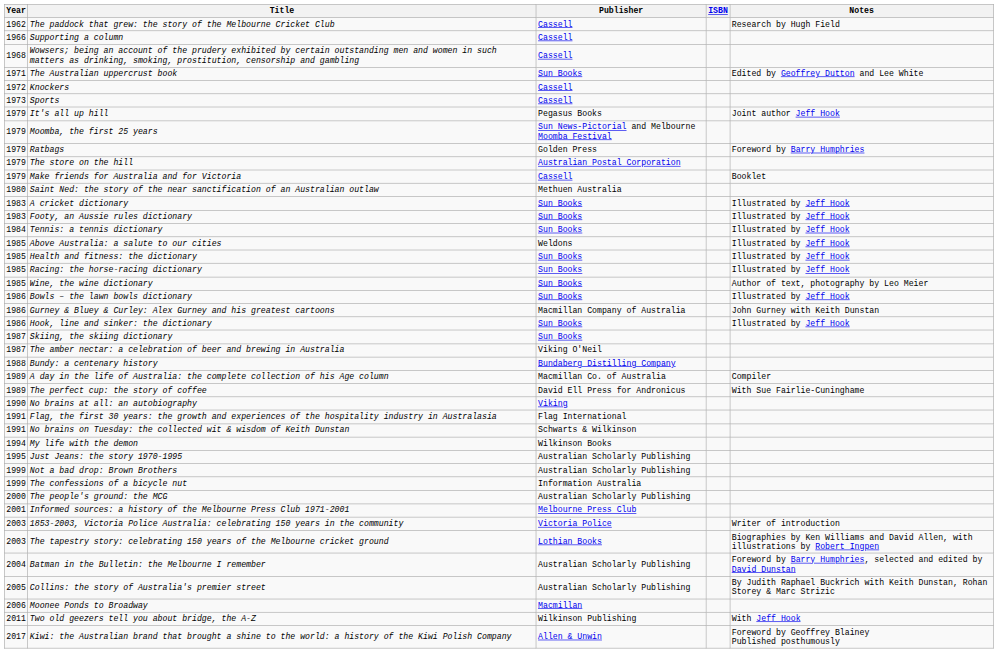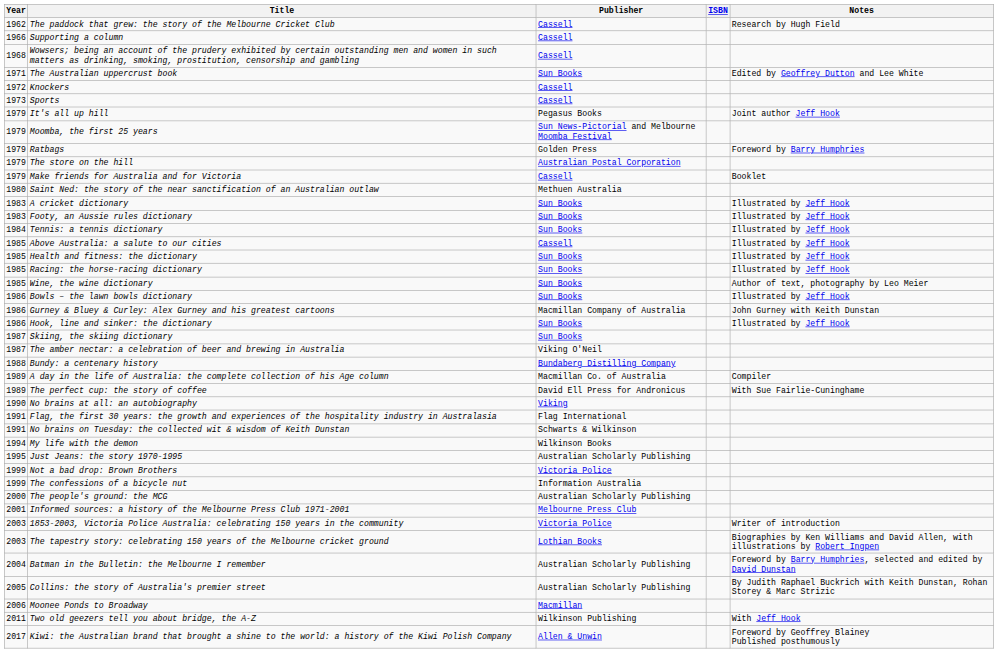 <table class="wikitable sortable">
 <tr>
 <th><strong>Year</strong></th>
 <th><strong>Title</strong></th>
 <th><strong>Publisher</strong></th>
 <th><strong><a href='#'>ISBN</a></strong></th>
 <th><strong>Notes</strong></th>
 </tr>
 <tr>
 <td>1962</td>
 <td><em>The paddock that grew: the story of the Melbourne Cricket Club</em></td>
 <td><a href='#'>Cassell</a></td>
 <td></td>
 <td>Research by Hugh Field</td>
 </tr>
 <tr>
 <td>1966</td>
 <td><em>Supporting a column</em></td>
 <td><a href='#'>Cassell</a></td>
 <td></td>
 <td></td>
 </tr>
 <tr>
 <td>1968</td>
 <td><em>Wowsers; being an account of the prudery exhibited by certain outstanding men and women in such matters as drinking, smoking, prostitution, censorship and gambling</em></td>
 <td><a href='#'>Cassell</a></td>
 <td></td>
 <td></td>
 </tr>
 <tr>
 <td>1971</td>
 <td><em>The Australian uppercrust book</em></td>
 <td><a href='#'>Sun Books</a></td>
 <td></td>
 <td>Edited by <a href='#'>Geoffrey Dutton</a> and Lee White</td>
 </tr>
 <tr>
 <td>1972</td>
 <td><em>Knockers</em></td>
 <td><a href='#'>Cassell</a></td>
 <td></td>
 <td></td>
 </tr>
 <tr>
 <td>1973</td>
 <td><em>Sports</em></td>
 <td><a href='#'>Cassell</a></td>
 <td></td>
 <td></td>
 </tr>
 <tr>
 <td>1979</td>
 <td><em>It's all up hill</em></td>
 <td>Pegasus Books</td>
 <td></td>
 <td>Joint author <a href='#'>Jeff Hook</a></td>
 </tr>
 <tr>
 <td>1979</td>
 <td><em>Moomba, the first 25 years</em></td>
 <td><a href='#'>Sun News-Pictorial</a> and Melbourne <a href='#'>Moomba Festival</a></td>
 <td></td>
 <td></td>
 </tr>
 <tr>
 <td>1979</td>
 <td><em>Ratbags</em></td>
 <td>Golden Press</td>
 <td></td>
 <td>Foreword by <a href='#'>Barry Humphries</a></td>
 </tr>
 <tr>
 <td>1979</td>
 <td><em>The store on the hill</em></td>
 <td><a href='#'>Australian Postal Corporation</a></td>
 <td></td>
 <td></td>
 </tr>
 <tr>
 <td>1979</td>
 <td><em>Make friends for Australia and for Victoria</em></td>
 <td><a href='#'>Cassell</a></td>
 <td></td>
 <td>Booklet</td>
 </tr>
 <tr>
 <td>1980</td>
 <td><em>Saint Ned: the story of the near sanctification of an Australian outlaw</em></td>
 <td>Methuen Australia</td>
 <td></td>
 <td></td>
 </tr>
 <tr>
 <td>1983</td>
 <td><em>A cricket dictionary</em></td>
 <td><a href='#'>Sun Books</a></td>
 <td></td>
 <td>Illustrated by <a href='#'>Jeff Hook</a></td>
 </tr>
 <tr>
 <td>1983</td>
 <td><em>Footy, an Aussie rules dictionary</em></td>
 <td><a href='#'>Sun Books</a></td>
 <td></td>
 <td>Illustrated by <a href='#'>Jeff Hook</a></td>
 </tr>
 <tr>
 <td>1984</td>
 <td><em>Tennis: a tennis dictionary</em></td>
 <td><a href='#'>Sun Books</a></td>
 <td></td>
 <td>Illustrated by <a href='#'>Jeff Hook</a></td>
 </tr>
 <tr>
 <td>1985</td>
 <td><em>Above Australia: a salute to our cities</em></td>
-<td>Weldons</td>
+<td><a href='#'>Cassell</a></td>
 <td></td>
 <td>Illustrated by <a href='#'>Jeff Hook</a></td>
 </tr>
 <tr>
 <td>1985</td>
 <td><em>Health and fitness: the dictionary</em></td>
 <td><a href='#'>Sun Books</a></td>
 <td></td>
 <td>Illustrated by <a href='#'>Jeff Hook</a></td>
 </tr>
 <tr>
 <td>1985</td>
 <td><em>Racing: the horse-racing dictionary</em></td>
 <td><a href='#'>Sun Books</a></td>
 <td></td>
 <td>Illustrated by <a href='#'>Jeff Hook</a></td>
 </tr>
 <tr>
 <td>1985</td>
 <td><em>Wine, the wine dictionary</em></td>
 <td><a href='#'>Sun Books</a></td>
 <td></td>
 <td>Author of text, photography by Leo Meier</td>
 </tr>
 <tr>
 <td>1986</td>
 <td><em>Bowls – the lawn bowls dictionary</em></td>
 <td><a href='#'>Sun Books</a></td>
 <td></td>
 <td>Illustrated by <a href='#'>Jeff Hook</a></td>
 </tr>
 <tr>
 <td>1986</td>
 <td><em>Gurney & Bluey & Curley: Alex Gurney and his greatest cartoons</em></td>
 <td>Macmillan Company of Australia</td>
 <td></td>
 <td>John Gurney with Keith Dunstan</td>
 </tr>
 <tr>
 <td>1986</td>
 <td><em>Hook, line and sinker: the dictionary</em></td>
 <td><a href='#'>Sun Books</a></td>
 <td></td>
 <td>Illustrated by <a href='#'>Jeff Hook</a></td>
 </tr>
 <tr>
 <td>1987</td>
 <td><em>Skiing, the skiing dictionary</em></td>
 <td><a href='#'>Sun Books</a></td>
 <td></td>
 <td></td>
 </tr>
 <tr>
 <td>1987</td>
 <td><em>The amber nectar: a celebration of beer and brewing in Australia</em></td>
 <td>Viking O'Neil</td>
 <td></td>
 <td></td>
 </tr>
 <tr>
 <td>1988</td>
 <td><em>Bundy: a centenary history</em></td>
 <td><a href='#'>Bundaberg Distilling Company</a></td>
 <td></td>
 <td></td>
 </tr>
 <tr>
 <td>1989</td>
 <td><em>A day in the life of Australia: the complete collection of his Age column</em></td>
 <td>Macmillan Co. of Australia</td>
 <td></td>
 <td>Compiler</td>
 </tr>
 <tr>
 <td>1989</td>
 <td><em>The perfect cup: the story of coffee</em></td>
 <td>David Ell Press for Andronicus</td>
 <td></td>
 <td>With Sue Fairlie-Cuninghame</td>
 </tr>
 <tr>
 <td>1990</td>
 <td><em>No brains at all: an autobiography</em></td>
 <td><a href='#'>Viking</a></td>
 <td></td>
 <td></td>
 </tr>
 <tr>
 <td>1991</td>
 <td><em>Flag, the first 30 years: the growth and experiences of the hospitality industry in Australasia</em></td>
 <td>Flag International</td>
 <td></td>
 <td></td>
 </tr>
 <tr>
 <td>1991</td>
 <td><em>No brains on Tuesday: the collected wit & wisdom of Keith Dunstan</em></td>
 <td>Schwarts & Wilkinson</td>
 <td></td>
 <td></td>
 </tr>
 <tr>
 <td>1994</td>
 <td><em>My life with the demon</em></td>
 <td>Wilkinson Books</td>
 <td></td>
 <td></td>
 </tr>
 <tr>
 <td>1995</td>
 <td><em>Just Jeans: the story 1970-1995</em></td>
 <td>Australian Scholarly Publishing</td>
 <td></td>
 <td></td>
 </tr>
 <tr>
 <td>1999</td>
 <td><em>Not a bad drop: Brown Brothers</em></td>
-<td>Australian Scholarly Publishing</td>
+<td><a href='#'>Victoria Police</a></td>
 <td></td>
 <td></td>
 </tr>
 <tr>
 <td>1999</td>
 <td><em>The confessions of a bicycle nut</em></td>
 <td>Information Australia</td>
 <td></td>
 <td></td>
 </tr>
 <tr>
 <td>2000</td>
 <td><em>The people's ground: the MCG</em></td>
 <td>Australian Scholarly Publishing</td>
 <td></td>
 <td></td>
 </tr>
 <tr>
 <td>2001</td>
 <td><em>Informed sources: a history of the Melbourne Press Club 1971-2001</em></td>
 <td><a href='#'>Melbourne Press Club</a></td>
 <td></td>
 <td></td>
 </tr>
 <tr>
 <td>2003</td>
 <td><em>1853-2003, Victoria Police Australia: celebrating 150 years in the community</em></td>
 <td><a href='#'>Victoria Police</a></td>
 <td></td>
 <td>Writer of introduction</td>
 </tr>
 <tr>
 <td>2003</td>
 <td><em>The tapestry story: celebrating 150 years of the Melbourne cricket ground</em></td>
 <td><a href='#'>Lothian Books</a></td>
 <td></td>
 <td>Biographies by Ken Williams and David Allen, with illustrations by <a href='#'>Robert Ingpen</a></td>
 </tr>
 <tr>
 <td>2004</td>
 <td><em>Batman in the Bulletin: the Melbourne I remember</em></td>
 <td>Australian Scholarly Publishing</td>
 <td></td>
 <td>Foreword by <a href='#'>Barry Humphries</a>, selected and edited by <a href='#'>David Dunstan</a></td>
 </tr>
 <tr>
 <td>2005</td>
 <td><em>Collins: the story of Australia's premier street</em></td>
 <td>Australian Scholarly Publishing</td>
 <td></td>
 <td>By Judith Raphael Buckrich with Keith Dunstan, Rohan Storey & Marc Strizic</td>
 </tr>
 <tr>
 <td>2006</td>
 <td><em>Moonee Ponds to Broadway</em></td>
 <td><a href='#'>Macmillan</a></td>
 <td></td>
 <td></td>
 </tr>
 <tr>
 <td>2011</td>
 <td><em>Two old geezers tell you about bridge, the A-Z</em></td>
 <td>Wilkinson Publishing</td>
 <td></td>
 <td>With <a href='#'>Jeff Hook</a></td>
 </tr>
 <tr>
 <td>2017</td>
 <td><em>Kiwi: the Australian brand that brought a shine to the world: a history of the Kiwi Polish Company</em></td>
 <td><a href='#'>Allen & Unwin</a></td>
 <td></td>
 <td>Foreword by Geoffrey Blainey<br>Published posthumously</td>
 </tr>
 </table>
